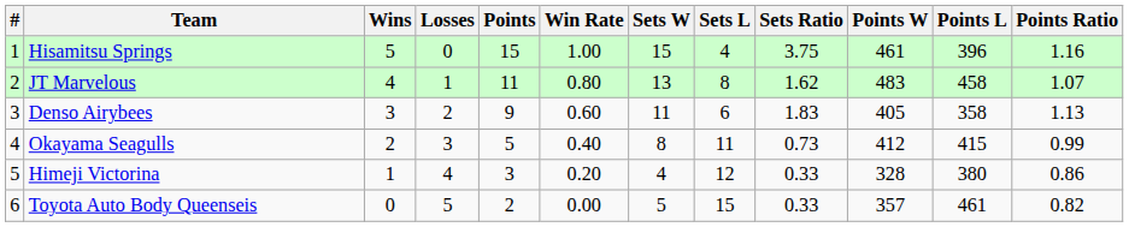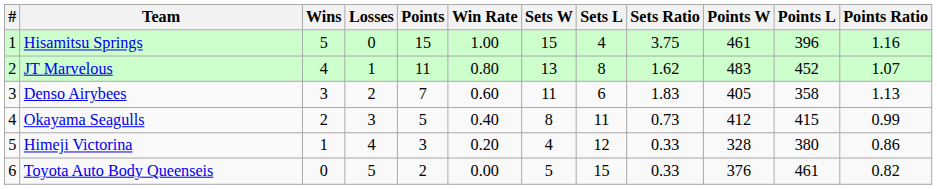 <table class="wikitable" style="text-align: center;">
 <tr>
 <th>#</th>
 <th>Team</th>
 <th>Wins</th>
 <th>Losses</th>
 <th>Points</th>
 <th>Win Rate</th>
 <th>Sets W</th>
 <th>Sets L</th>
 <th>Sets Ratio</th>
 <th>Points W</th>
 <th>Points L</th>
 <th>Points Ratio</th>
 </tr>
 <tr style="background-color:#CCFFCC">
 <td>1</td>
 <td style="width: 17em; text-align: left;"><a href='#'>Hisamitsu Springs</a></td>
 <td>5</td>
 <td>0</td>
 <td>15</td>
 <td>1.00</td>
 <td>15</td>
 <td>4</td>
 <td>3.75</td>
 <td>461</td>
 <td>396</td>
 <td>1.16</td>
 </tr>
 <tr style="background-color:#CCFFCC">
 <td>2</td>
 <td style="width: 17em; text-align: left;"><a href='#'>JT Marvelous</a></td>
 <td>4</td>
 <td>1</td>
 <td>11</td>
 <td>0.80</td>
 <td>13</td>
 <td>8</td>
 <td>1.62</td>
 <td>483</td>
-<td>458</td>
+<td>452</td>
 <td>1.07</td>
 </tr>
 <tr>
 <td>3</td>
 <td style="width: 17em; text-align: left;"><a href='#'>Denso Airybees</a></td>
 <td>3</td>
 <td>2</td>
-<td>9</td>
+<td>7</td>
 <td>0.60</td>
 <td>11</td>
 <td>6</td>
 <td>1.83</td>
 <td>405</td>
 <td>358</td>
 <td>1.13</td>
 </tr>
 <tr>
 <td>4</td>
 <td style="width: 17em; text-align: left;"><a href='#'>Okayama Seagulls</a></td>
 <td>2</td>
 <td>3</td>
 <td>5</td>
 <td>0.40</td>
 <td>8</td>
 <td>11</td>
 <td>0.73</td>
 <td>412</td>
 <td>415</td>
 <td>0.99</td>
 </tr>
 <tr>
 <td>5</td>
 <td style="width: 17em; text-align: left;"><a href='#'>Himeji Victorina</a></td>
 <td>1</td>
 <td>4</td>
 <td>3</td>
 <td>0.20</td>
 <td>4</td>
 <td>12</td>
 <td>0.33</td>
 <td>328</td>
 <td>380</td>
 <td>0.86</td>
 </tr>
 <tr>
 <td>6</td>
 <td style="width: 17em; text-align: left;"><a href='#'>Toyota Auto Body Queenseis</a></td>
 <td>0</td>
 <td>5</td>
 <td>2</td>
 <td>0.00</td>
 <td>5</td>
 <td>15</td>
 <td>0.33</td>
-<td>357</td>
+<td>376</td>
 <td>461</td>
 <td>0.82</td>
 </tr>
 </table>
